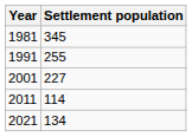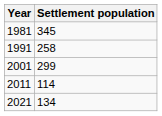 <table class="wikitable">
 <tr>
 <th>Year</th>
 <th>Settlement population</th>
 </tr>
 <tr>
 <td>1981</td>
 <td>345</td>
 </tr>
 <tr>
 <td>1991</td>
-<td>255</td>
+<td>258</td>
 </tr>
 <tr>
 <td>2001</td>
-<td>227</td>
+<td>299</td>
 </tr>
 <tr>
 <td>2011</td>
 <td>114</td>
 </tr>
 <tr>
 <td>2021</td>
 <td>134</td>
 </tr>
 </table>
